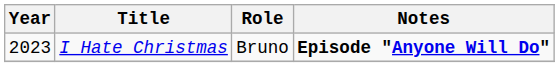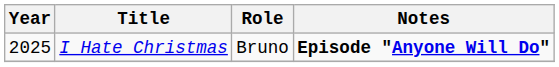 <table class="wikitable sortable">
 <tr>
 <th>Year</th>
 <th>Title</th>
 <th>Role</th>
 <th class="unsortable">Notes</th>
 </tr>
 <tr>
-<td>2023</td>
+<td>2025</td>
 <td><em><a href='#'>I Hate Christmas</a></em></td>
 <td>Bruno</td>
 <td><strong>Episode "<a href='#'>Anyone Will Do</a>"</strong></td>
 </tr>
 <tr>
 </tr>
 </table>
